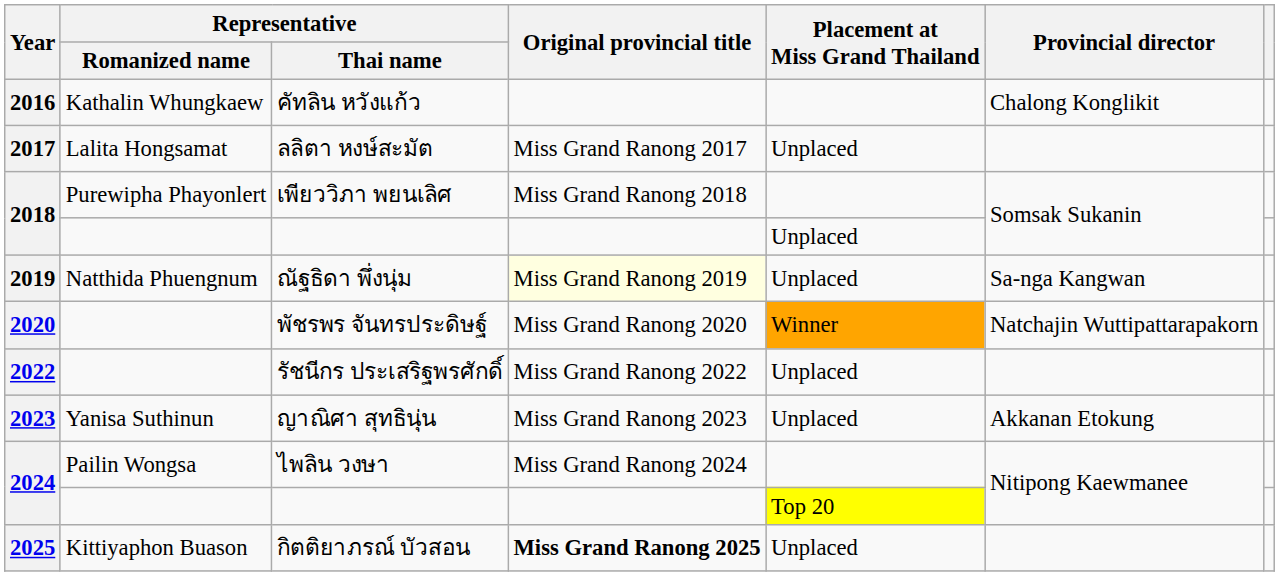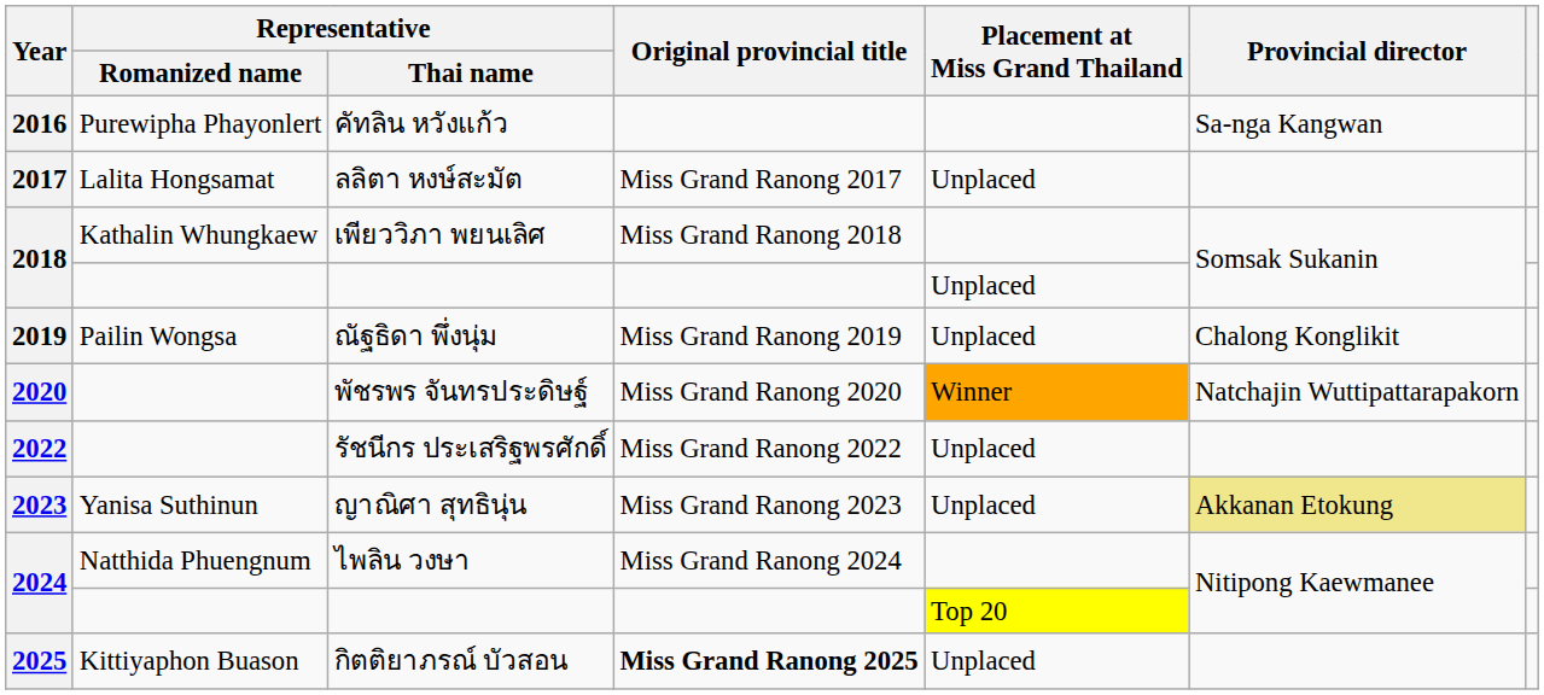 <table class="wikitable defaultcenter col2left col3left col6left" style="font-size:95%;">
 <tr>
 <th rowspan=2>Year</th>
 <th colspan=2>Representative</th>
 <th rowspan=2>Original provincial title</th>
 <th rowspan=2>Placement at<br>Miss Grand Thailand</th>
 <th rowspan=2>Provincial director</th>
 <th rowspan=2></th>
 </tr>
 <tr>
 <th>Romanized name</th>
 <th>Thai name</th>
 </tr>
 <tr>
 <th>2016</th>
-<td>Kathalin Whungkaew</td>
+<td>Purewipha Phayonlert</td>
 <td>คัทลิน หวังแก้ว</td>
 <td></td>
 <td></td>
-<td>Chalong Konglikit</td>
+<td>Sa-nga Kangwan</td>
 <td></td>
 </tr>
 <tr>
 <th>2017</th>
 <td>Lalita Hongsamat</td>
 <td>ลลิตา หงษ์สะมัต</td>
 <td>Miss Grand Ranong 2017</td>
 <td>Unplaced</td>
 <td></td>
 <td></td>
 </tr>
 <tr>
 <th rowspan=2>2018</th>
-<td>Purewipha Phayonlert</td>
+<td>Kathalin Whungkaew</td>
 <td>เพียววิภา พยนเลิศ</td>
 <td>Miss Grand Ranong 2018</td>
 <td></td>
 <td rowspan=2>Somsak Sukanin</td>
 <td></td>
 </tr>
 <tr>
 <td></td>
 <td></td>
 <td></td>
 <td>Unplaced</td>
 <td></td>
 </tr>
 <tr>
 <th>2019</th>
-<td>Natthida Phuengnum</td>
+<td>Pailin Wongsa</td>
 <td>ณัฐธิดา พึ่งนุ่ม</td>
-<td style="background: lightyellow;">Miss Grand Ranong 2019</td>
+<td>Miss Grand Ranong 2019</td>
 <td>Unplaced</td>
-<td>Sa-nga Kangwan</td>
+<td>Chalong Konglikit</td>
 <td></td>
 </tr>
 <tr>
 <th><a href='#'>2020</a></th>
 <td></td>
 <td>พัชรพร จันทรประดิษฐ์</td>
 <td>Miss Grand Ranong 2020</td>
 <td bgcolor=Orange>Winner</td>
 <td>Natchajin Wuttipattarapakorn</td>
 <td></td>
 </tr>
 <tr>
 <th><a href='#'>2022</a></th>
 <td></td>
 <td>รัชนีกร ประเสริฐพรศักดิ์</td>
 <td>Miss Grand Ranong 2022</td>
 <td>Unplaced</td>
 <td></td>
 <td></td>
 </tr>
 <tr>
 <th><a href='#'>2023</a></th>
 <td>Yanisa Suthinun</td>
 <td>ญาณิศา สุทธินุ่น</td>
 <td>Miss Grand Ranong 2023</td>
 <td>Unplaced</td>
-<td>Akkanan Etokung</td>
+<td style="background: khaki;">Akkanan Etokung</td>
 <td></td>
 </tr>
 <tr>
 <th rowspan=2><a href='#'>2024</a></th>
-<td>Pailin Wongsa</td>
+<td>Natthida Phuengnum</td>
 <td>ไพลิน วงษา</td>
 <td>Miss Grand Ranong 2024</td>
 <td></td>
 <td rowspan=2>Nitipong Kaewmanee</td>
 <td></td>
 </tr>
 <tr>
 <td></td>
 <td></td>
 <td></td>
 <td bgcolor=yellow>Top 20</td>
 <td></td>
 </tr>
 <tr>
 <th><a href='#'>2025</a></th>
 <td>Kittiyaphon Buason</td>
 <td>กิตติยาภรณ์ บัวสอน</td>
 <td><strong>Miss Grand Ranong 2025</strong></td>
 <td>Unplaced</td>
 <td></td>
 <td></td>
 </tr>
 </table>
